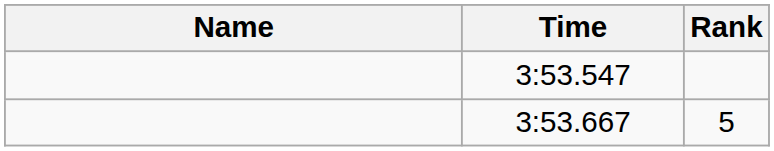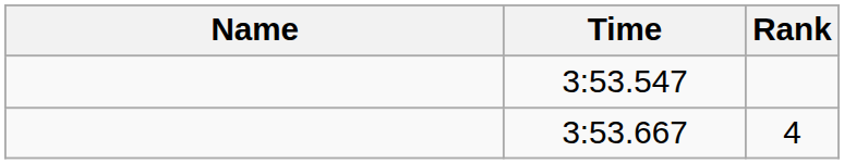 <table class="wikitable" style="text-align:center;">
 <tr>
 <th style="width:15em">Name</th>
 <th style="width:7em">Time</th>
 <th>Rank</th>
 </tr>
 <tr>
 <td align="left"></td>
 <td>3:53.547</td>
 <td></td>
 </tr>
 <tr>
 <td align="left"></td>
 <td>3:53.667</td>
-<td>5</td>
+<td>4</td>
 </tr>
 </table>
